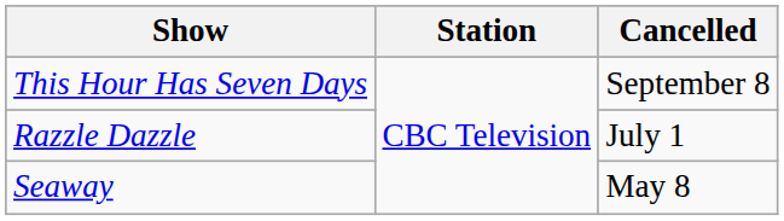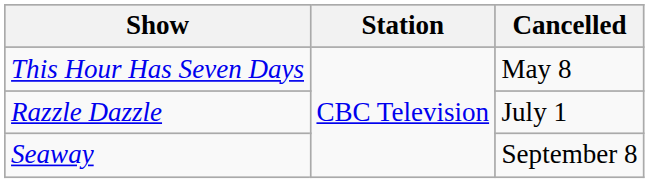 <table class="wikitable">
 <tr>
 <th>Show</th>
 <th>Station</th>
 <th>Cancelled</th>
 </tr>
 <tr>
 <td><em><a href='#'>This Hour Has Seven Days</a></em></td>
 <td rowspan="3"><a href='#'>CBC Television</a></td>
-<td>September 8</td>
+<td>May 8</td>
 </tr>
 <tr>
 <td><em><a href='#'>Razzle Dazzle</a></em></td>
 <td>July 1</td>
 </tr>
 <tr>
 <td><em><a href='#'>Seaway</a></em></td>
-<td>May 8</td>
+<td>September 8</td>
 </tr>
 </table>
